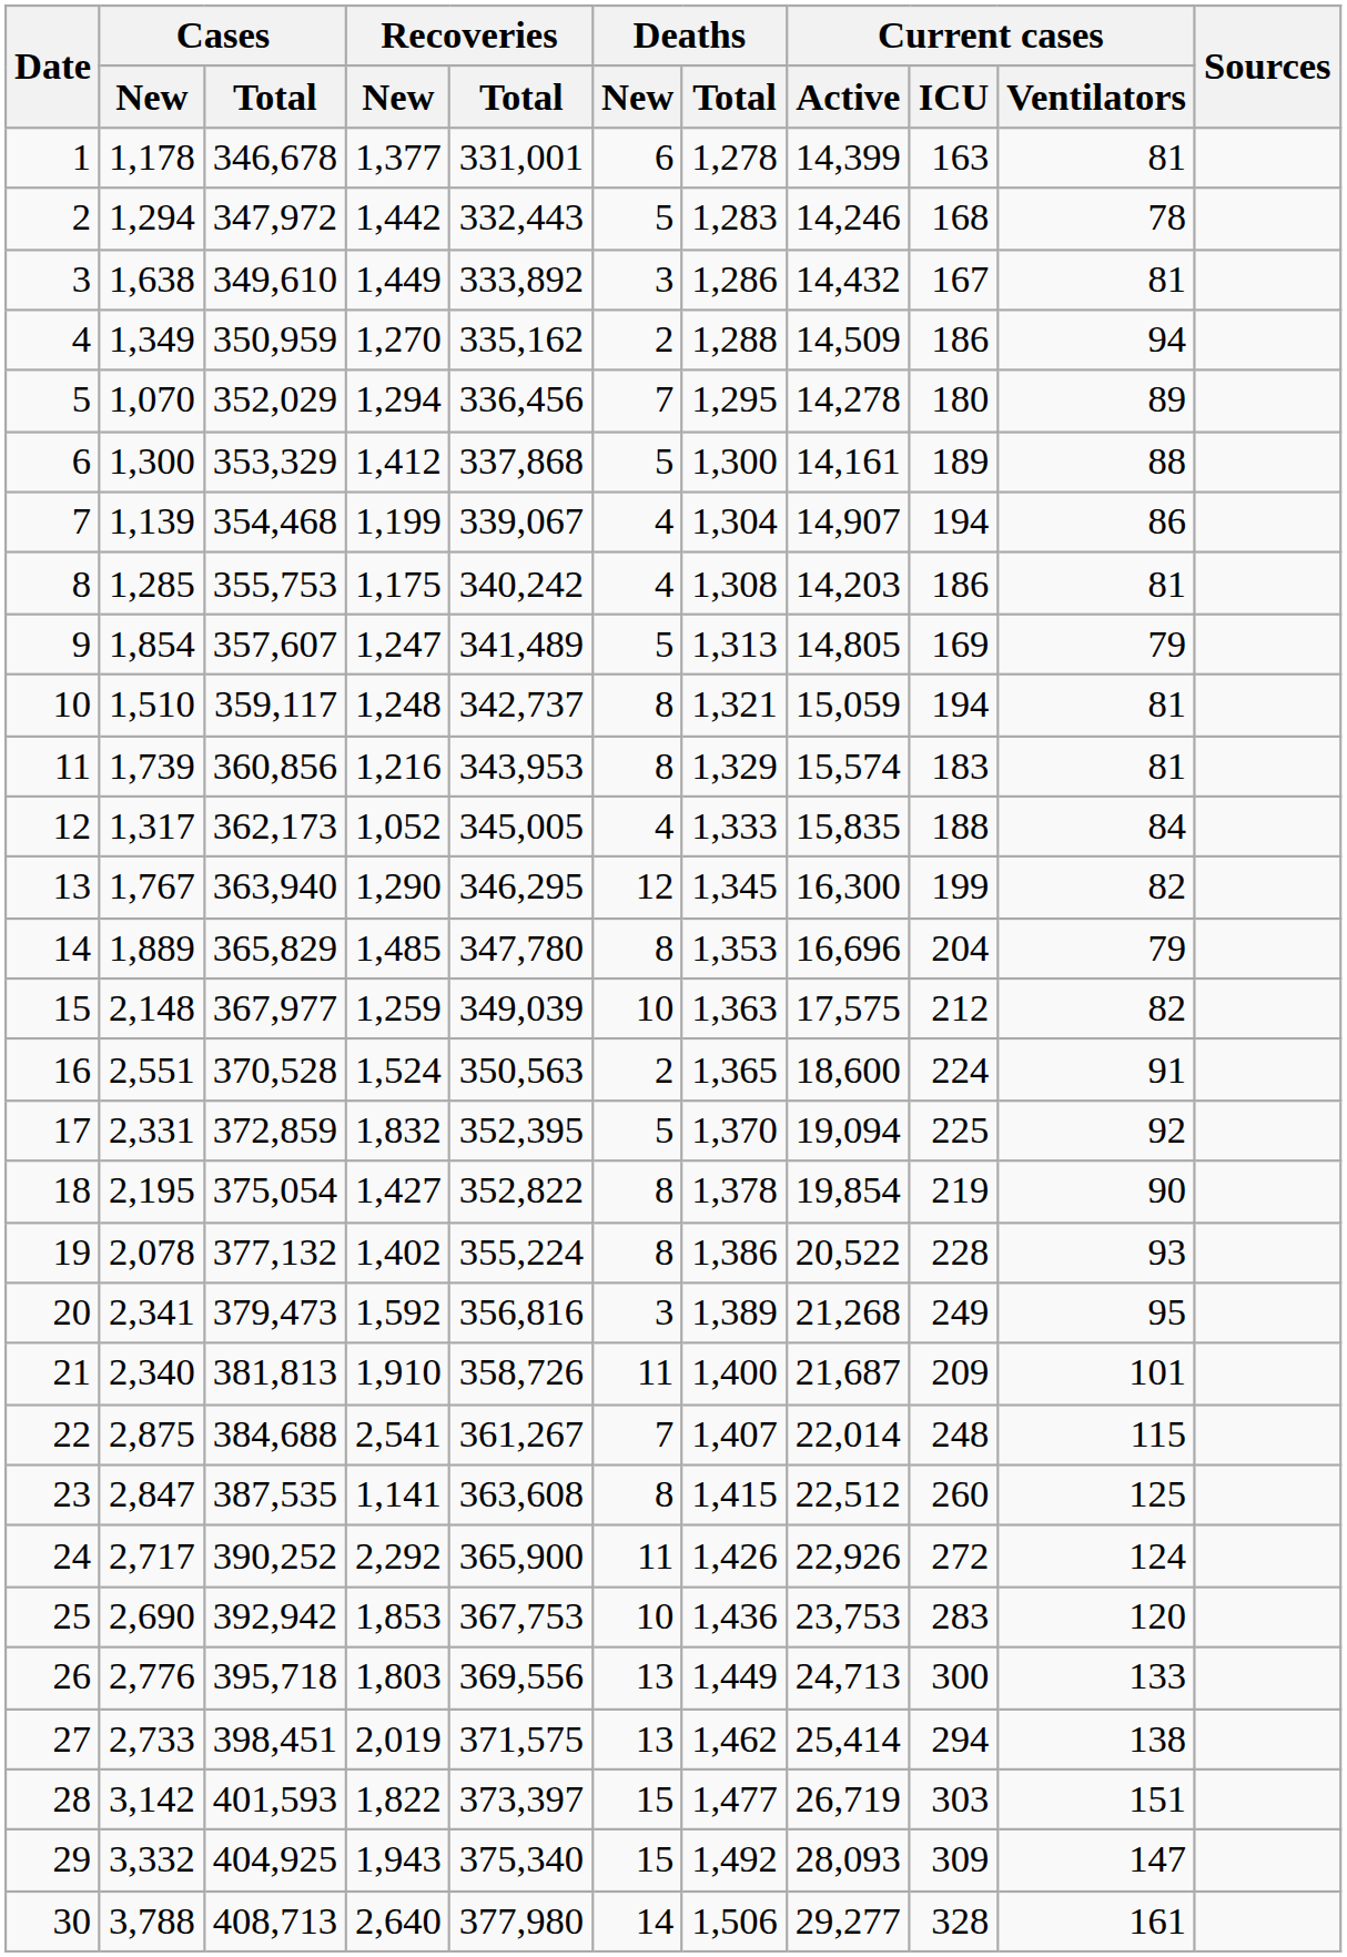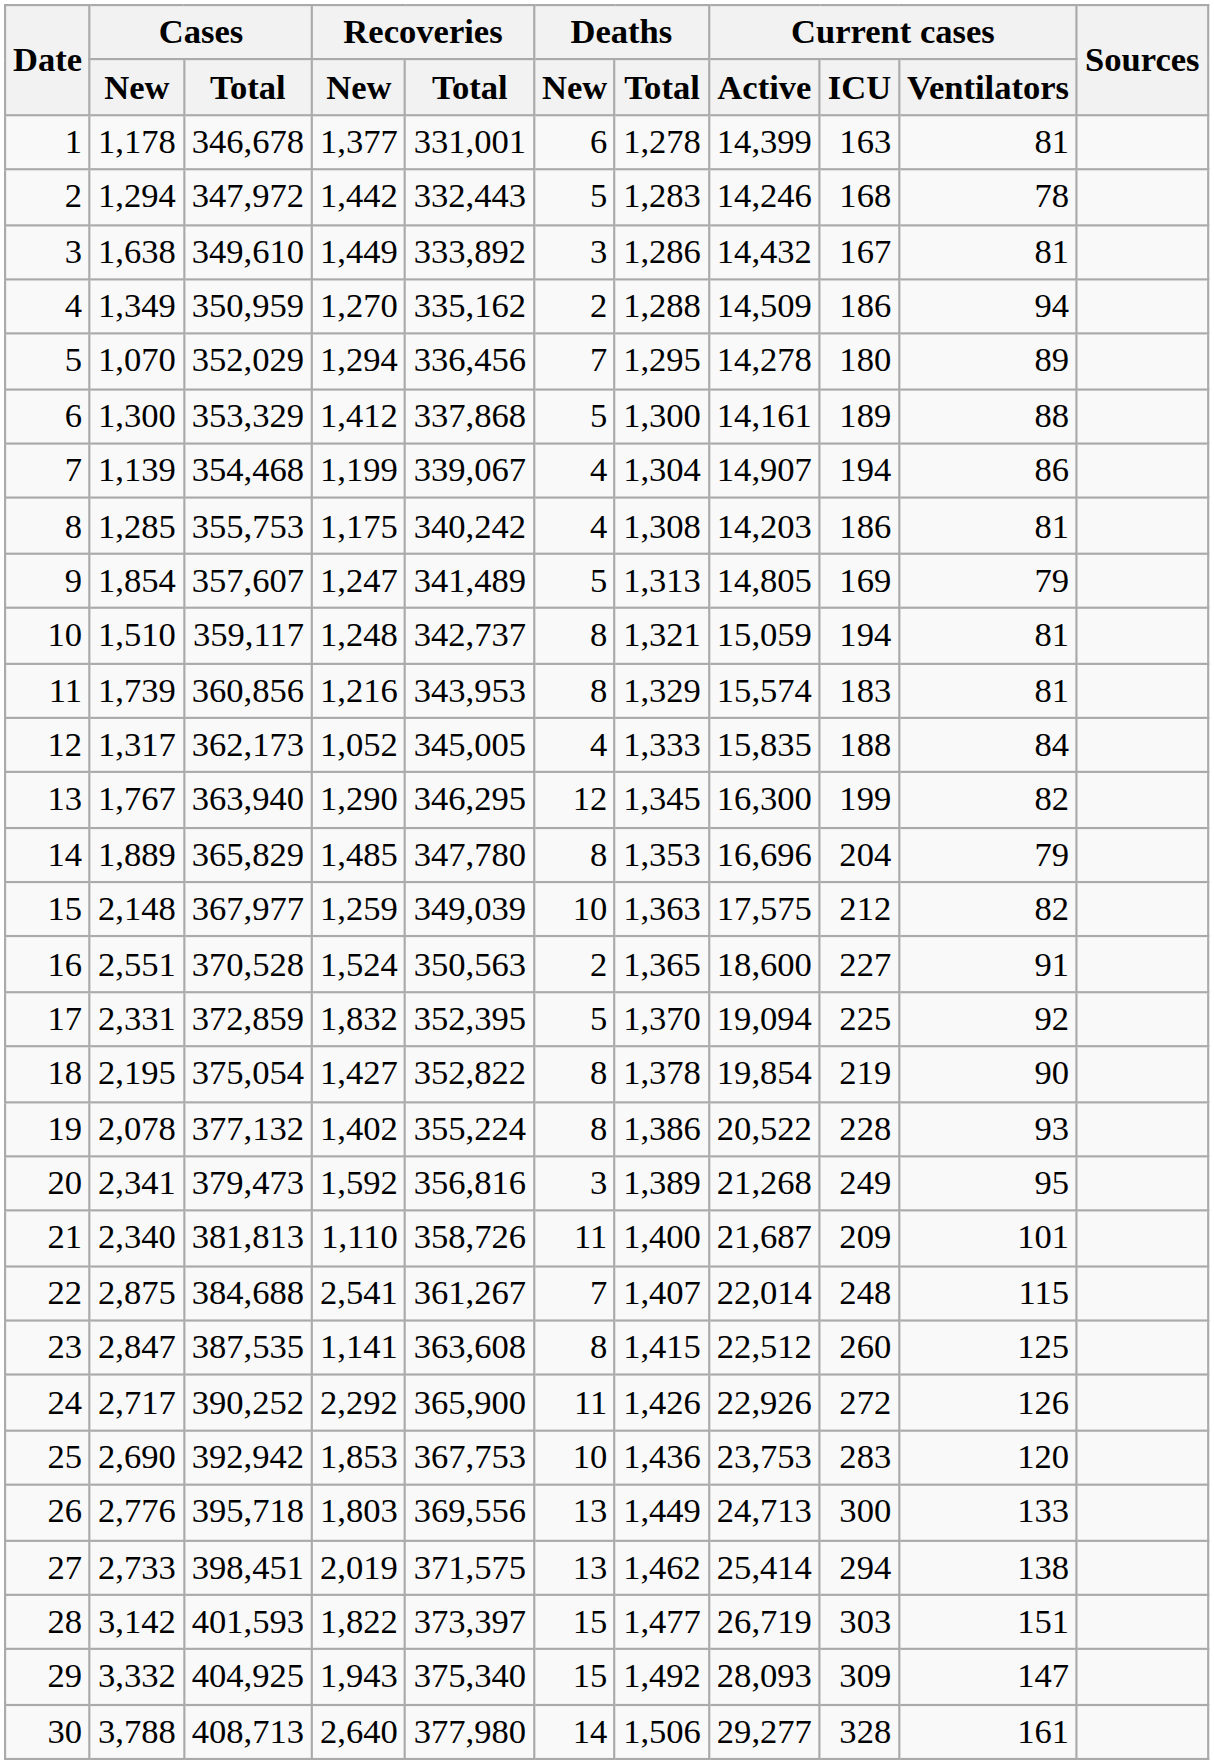 <table class="wikitable sortable mw-collapsible mw-collapsed sticky-header-multi sort-under" style="text-align:right;">
 <tr>
 <th rowspan=2>Date</th>
 <th colspan=2>Cases</th>
 <th colspan=2>Recoveries</th>
 <th colspan=2>Deaths</th>
 <th colspan=3>Current cases</th>
 <th rowspan=2 class="unsortable">Sources</th>
 </tr>
 <tr>
 <th>New</th>
 <th>Total</th>
 <th>New</th>
 <th>Total</th>
 <th>New</th>
 <th>Total</th>
 <th>Active</th>
 <th>ICU</th>
 <th>Ventilators</th>
 </tr>
 <tr>
 <td>1</td>
 <td>1,178</td>
 <td>346,678</td>
 <td>1,377</td>
 <td>331,001</td>
 <td>6</td>
 <td>1,278</td>
 <td>14,399</td>
 <td>163</td>
 <td>81</td>
 <td></td>
 </tr>
 <tr>
 <td>2</td>
 <td>1,294</td>
 <td>347,972</td>
 <td>1,442</td>
 <td>332,443</td>
 <td>5</td>
 <td>1,283</td>
 <td>14,246</td>
 <td>168</td>
 <td>78</td>
 <td></td>
 </tr>
 <tr>
 <td>3</td>
 <td>1,638</td>
 <td>349,610</td>
 <td>1,449</td>
 <td>333,892</td>
 <td>3</td>
 <td>1,286</td>
 <td>14,432</td>
 <td>167</td>
 <td>81</td>
 <td></td>
 </tr>
 <tr>
 <td>4</td>
 <td>1,349</td>
 <td>350,959</td>
 <td>1,270</td>
 <td>335,162</td>
 <td>2</td>
 <td>1,288</td>
 <td>14,509</td>
 <td>186</td>
 <td>94</td>
 <td></td>
 </tr>
 <tr>
 <td>5</td>
 <td>1,070</td>
 <td>352,029</td>
 <td>1,294</td>
 <td>336,456</td>
 <td>7</td>
 <td>1,295</td>
 <td>14,278</td>
 <td>180</td>
 <td>89</td>
 <td></td>
 </tr>
 <tr>
 <td>6</td>
 <td>1,300</td>
 <td>353,329</td>
 <td>1,412</td>
 <td>337,868</td>
 <td>5</td>
 <td>1,300</td>
 <td>14,161</td>
 <td>189</td>
 <td>88</td>
 <td></td>
 </tr>
 <tr>
 <td>7</td>
 <td>1,139</td>
 <td>354,468</td>
 <td>1,199</td>
 <td>339,067</td>
 <td>4</td>
 <td>1,304</td>
 <td>14,907</td>
 <td>194</td>
 <td>86</td>
 <td></td>
 </tr>
 <tr>
 <td>8</td>
 <td>1,285</td>
 <td>355,753</td>
 <td>1,175</td>
 <td>340,242</td>
 <td>4</td>
 <td>1,308</td>
 <td>14,203</td>
 <td>186</td>
 <td>81</td>
 <td></td>
 </tr>
 <tr>
 <td>9</td>
 <td>1,854</td>
 <td>357,607</td>
 <td>1,247</td>
 <td>341,489</td>
 <td>5</td>
 <td>1,313</td>
 <td>14,805</td>
 <td>169</td>
 <td>79</td>
 <td></td>
 </tr>
 <tr>
 <td>10</td>
 <td>1,510</td>
 <td>359,117</td>
 <td>1,248</td>
 <td>342,737</td>
 <td>8</td>
 <td>1,321</td>
 <td>15,059</td>
 <td>194</td>
 <td>81</td>
 <td></td>
 </tr>
 <tr>
 <td>11</td>
 <td>1,739</td>
 <td>360,856</td>
 <td>1,216</td>
 <td>343,953</td>
 <td>8</td>
 <td>1,329</td>
 <td>15,574</td>
 <td>183</td>
 <td>81</td>
 <td></td>
 </tr>
 <tr>
 <td>12</td>
 <td>1,317</td>
 <td>362,173</td>
 <td>1,052</td>
 <td>345,005</td>
 <td>4</td>
 <td>1,333</td>
 <td>15,835</td>
 <td>188</td>
 <td>84</td>
 <td></td>
 </tr>
 <tr>
 <td>13</td>
 <td>1,767</td>
 <td>363,940</td>
 <td>1,290</td>
 <td>346,295</td>
 <td>12</td>
 <td>1,345</td>
 <td>16,300</td>
 <td>199</td>
 <td>82</td>
 <td></td>
 </tr>
 <tr>
 <td>14</td>
 <td>1,889</td>
 <td>365,829</td>
 <td>1,485</td>
 <td>347,780</td>
 <td>8</td>
 <td>1,353</td>
 <td>16,696</td>
 <td>204</td>
 <td>79</td>
 <td></td>
 </tr>
 <tr>
 <td>15</td>
 <td>2,148</td>
 <td>367,977</td>
 <td>1,259</td>
 <td>349,039</td>
 <td>10</td>
 <td>1,363</td>
 <td>17,575</td>
 <td>212</td>
 <td>82</td>
 <td></td>
 </tr>
 <tr>
 <td>16</td>
 <td>2,551</td>
 <td>370,528</td>
 <td>1,524</td>
 <td>350,563</td>
 <td>2</td>
 <td>1,365</td>
 <td>18,600</td>
-<td>224</td>
+<td>227</td>
 <td>91</td>
 <td></td>
 </tr>
 <tr>
 <td>17</td>
 <td>2,331</td>
 <td>372,859</td>
 <td>1,832</td>
 <td>352,395</td>
 <td>5</td>
 <td>1,370</td>
 <td>19,094</td>
 <td>225</td>
 <td>92</td>
 <td></td>
 </tr>
 <tr>
 <td>18</td>
 <td>2,195</td>
 <td>375,054</td>
 <td>1,427</td>
 <td>352,822</td>
 <td>8</td>
 <td>1,378</td>
 <td>19,854</td>
 <td>219</td>
 <td>90</td>
 <td></td>
 </tr>
 <tr>
 <td>19</td>
 <td>2,078</td>
 <td>377,132</td>
 <td>1,402</td>
 <td>355,224</td>
 <td>8</td>
 <td>1,386</td>
 <td>20,522</td>
 <td>228</td>
 <td>93</td>
 <td></td>
 </tr>
 <tr>
 <td>20</td>
 <td>2,341</td>
 <td>379,473</td>
 <td>1,592</td>
 <td>356,816</td>
 <td>3</td>
 <td>1,389</td>
 <td>21,268</td>
 <td>249</td>
 <td>95</td>
 <td></td>
 </tr>
 <tr>
 <td>21</td>
 <td>2,340</td>
 <td>381,813</td>
-<td>1,910</td>
+<td>1,110</td>
 <td>358,726</td>
 <td>11</td>
 <td>1,400</td>
 <td>21,687</td>
 <td>209</td>
 <td>101</td>
 <td></td>
 </tr>
 <tr>
 <td>22</td>
 <td>2,875</td>
 <td>384,688</td>
 <td>2,541</td>
 <td>361,267</td>
 <td>7</td>
 <td>1,407</td>
 <td>22,014</td>
 <td>248</td>
 <td>115</td>
 <td></td>
 </tr>
 <tr>
 <td>23</td>
 <td>2,847</td>
 <td>387,535</td>
 <td>1,141</td>
 <td>363,608</td>
 <td>8</td>
 <td>1,415</td>
 <td>22,512</td>
 <td>260</td>
 <td>125</td>
 <td></td>
 </tr>
 <tr>
 <td>24</td>
 <td>2,717</td>
 <td>390,252</td>
 <td>2,292</td>
 <td>365,900</td>
 <td>11</td>
 <td>1,426</td>
 <td>22,926</td>
 <td>272</td>
-<td>124</td>
+<td>126</td>
 <td></td>
 </tr>
 <tr>
 <td>25</td>
 <td>2,690</td>
 <td>392,942</td>
 <td>1,853</td>
 <td>367,753</td>
 <td>10</td>
 <td>1,436</td>
 <td>23,753</td>
 <td>283</td>
 <td>120</td>
 <td></td>
 </tr>
 <tr>
 <td>26</td>
 <td>2,776</td>
 <td>395,718</td>
 <td>1,803</td>
 <td>369,556</td>
 <td>13</td>
 <td>1,449</td>
 <td>24,713</td>
 <td>300</td>
 <td>133</td>
 <td></td>
 </tr>
 <tr>
 <td>27</td>
 <td>2,733</td>
 <td>398,451</td>
 <td>2,019</td>
 <td>371,575</td>
 <td>13</td>
 <td>1,462</td>
 <td>25,414</td>
 <td>294</td>
 <td>138</td>
 <td></td>
 </tr>
 <tr>
 <td>28</td>
 <td>3,142</td>
 <td>401,593</td>
 <td>1,822</td>
 <td>373,397</td>
 <td>15</td>
 <td>1,477</td>
 <td>26,719</td>
 <td>303</td>
 <td>151</td>
 <td></td>
 </tr>
 <tr>
 <td>29</td>
 <td>3,332</td>
 <td>404,925</td>
 <td>1,943</td>
 <td>375,340</td>
 <td>15</td>
 <td>1,492</td>
 <td>28,093</td>
 <td>309</td>
 <td>147</td>
 <td></td>
 </tr>
 <tr>
 <td>30</td>
 <td>3,788</td>
 <td>408,713</td>
 <td>2,640</td>
 <td>377,980</td>
 <td>14</td>
 <td>1,506</td>
 <td>29,277</td>
 <td>328</td>
 <td>161</td>
 <td></td>
 </tr>
 </table>
